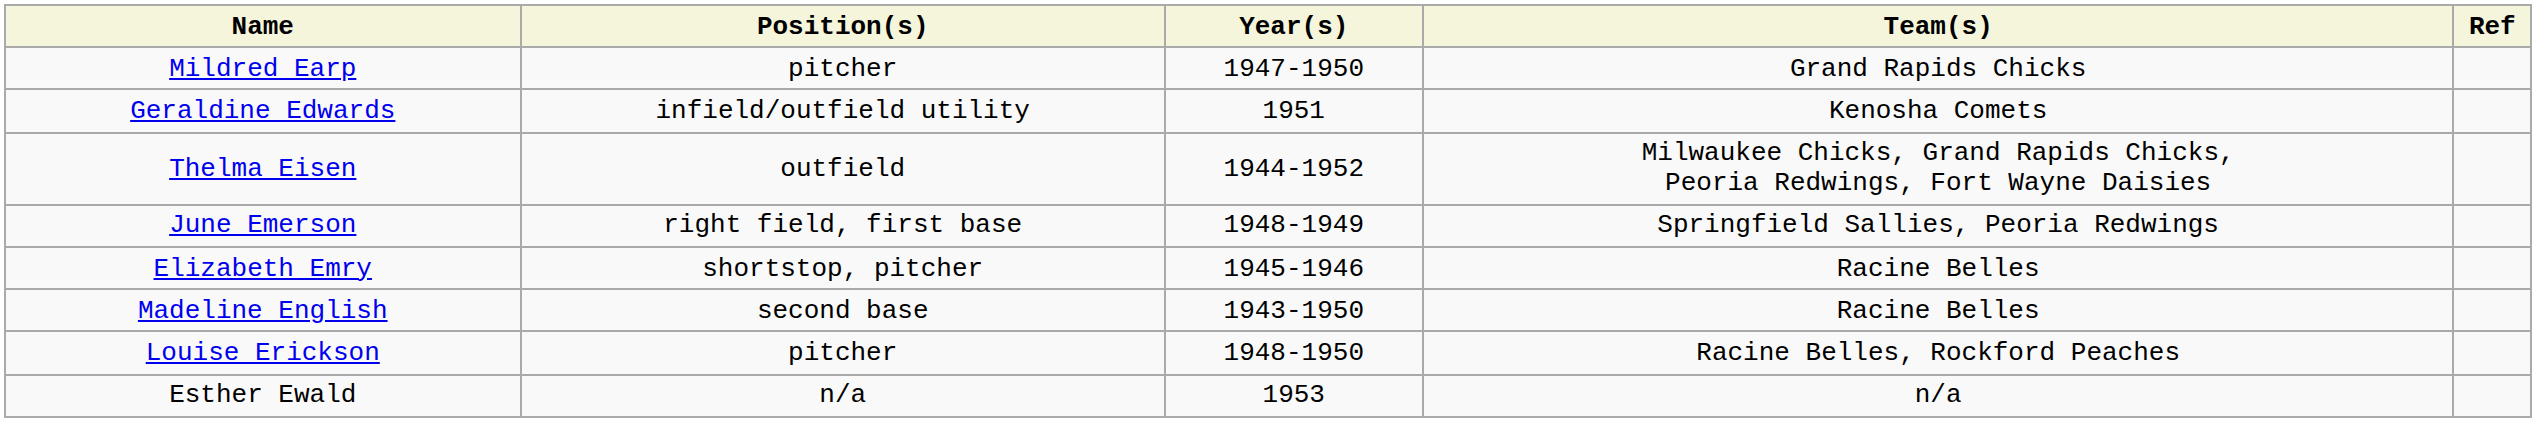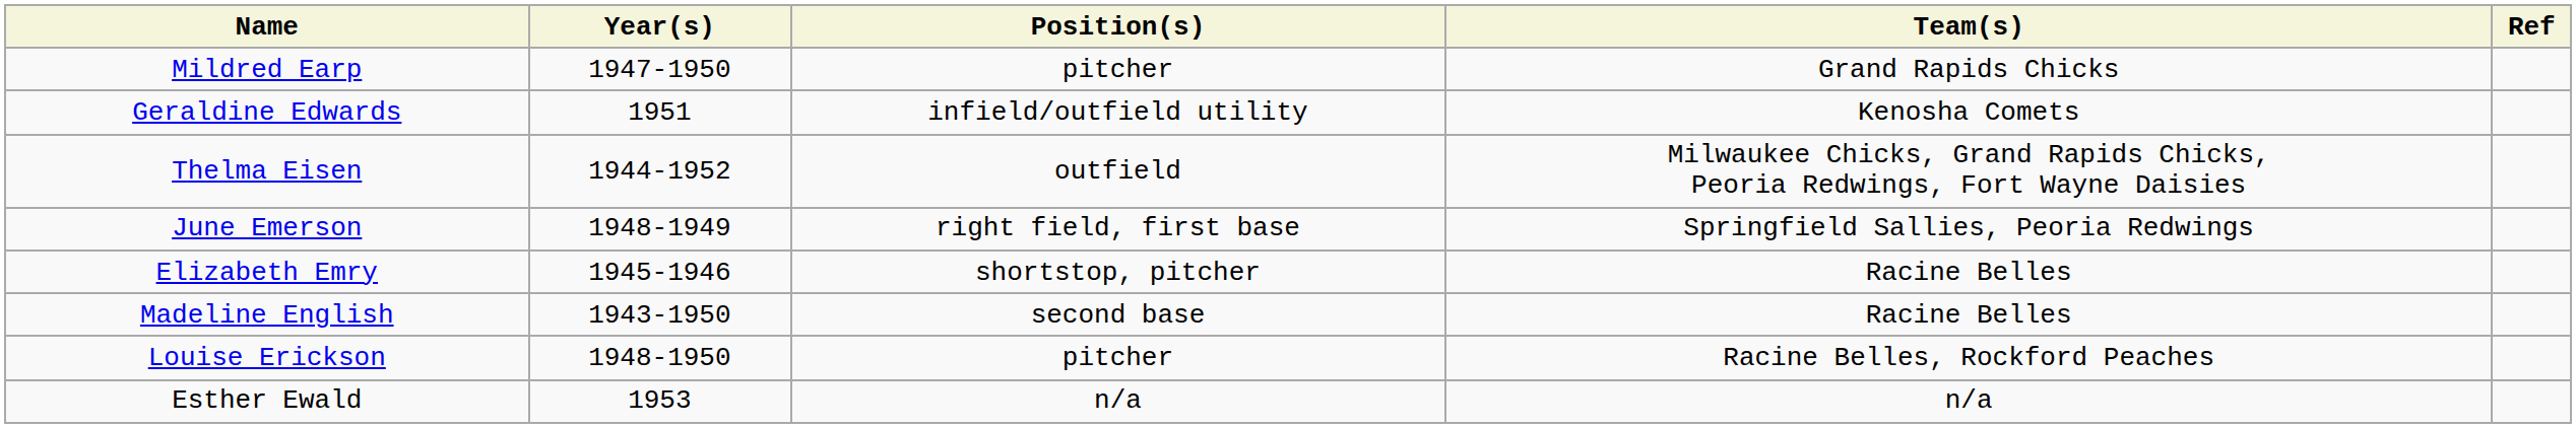 <table class="wikitable" style="width: 100%">
 <tr>
 <th style="background:#F5F5DC;" width=20%>Name</th>
+<th width=10% style="background:#F5F5DC;">Year(s)</th>
 <th width=25% style="background:#F5F5DC;">Position(s)</th>
-<th width=10% style="background:#F5F5DC;">Year(s)</th>
 <th width=40% style="background:#F5F5DC;">Team(s)</th>
 <th width=3% style="background:#F5F5DC;">Ref</th>
 </tr>
 <tr align=center>
 <td><a href='#'>Mildred Earp</a></td>
+<td>1947-1950</td>
 <td>pitcher</td>
-<td>1947-1950</td>
 <td>Grand Rapids Chicks</td>
 <td></td>
 </tr>
 <tr align=center>
 <td><a href='#'>Geraldine Edwards</a></td>
+<td>1951</td>
 <td>infield/outfield utility</td>
-<td>1951</td>
 <td>Kenosha Comets</td>
 <td></td>
 </tr>
 <tr align=center>
 <td><a href='#'>Thelma Eisen</a></td>
+<td>1944-1952</td>
 <td>outfield</td>
-<td>1944-1952</td>
 <td>Milwaukee Chicks, Grand Rapids Chicks,<br>Peoria Redwings, Fort Wayne Daisies</td>
 <td></td>
 </tr>
 <tr align=center>
 <td><a href='#'>June Emerson</a></td>
+<td>1948-1949</td>
 <td>right field, first base</td>
-<td>1948-1949</td>
 <td>Springfield Sallies, Peoria Redwings</td>
 <td></td>
 </tr>
 <tr align=center>
 <td><a href='#'>Elizabeth Emry</a></td>
+<td>1945-1946</td>
 <td>shortstop, pitcher</td>
-<td>1945-1946</td>
 <td>Racine Belles</td>
 <td></td>
 </tr>
 <tr align=center>
 <td><a href='#'>Madeline English</a></td>
+<td>1943-1950</td>
 <td>second base</td>
-<td>1943-1950</td>
 <td>Racine Belles</td>
 <td></td>
 </tr>
 <tr align=center>
 <td><a href='#'>Louise Erickson</a></td>
+<td>1948-1950</td>
 <td>pitcher</td>
-<td>1948-1950</td>
 <td>Racine Belles, Rockford Peaches</td>
 <td></td>
 </tr>
 <tr align=center>
 <td>Esther Ewald</td>
+<td>1953</td>
 <td>n/a</td>
-<td>1953</td>
 <td>n/a</td>
 <td></td>
 </tr>
 </table>
